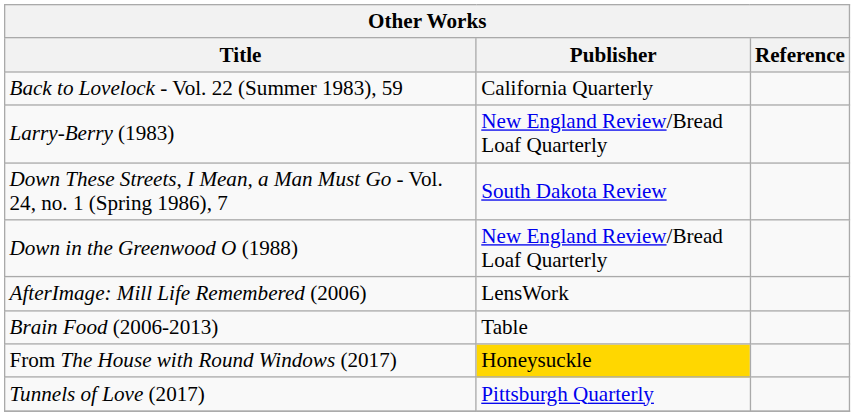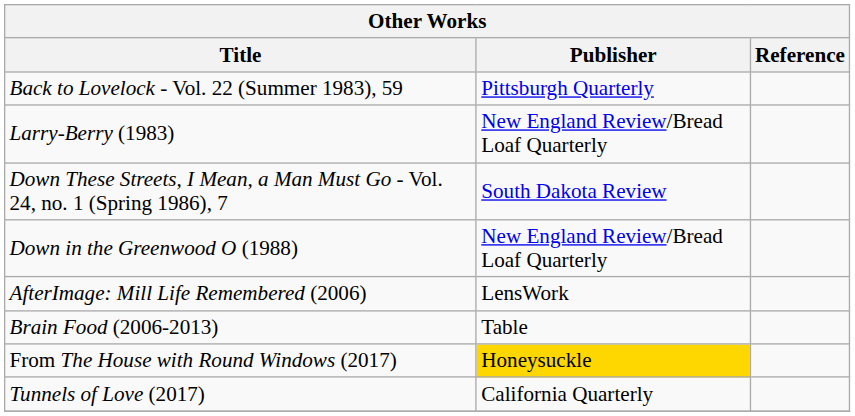 <table class="wikitable">
 <tr>
 <th colspan="3">Other Works</th>
 </tr>
 <tr>
 <th scope=col style="width: 350px;">Title</th>
 <th scope=col style="width: 200px;">Publisher</th>
 <th>Reference</th>
 </tr>
 <tr>
 <td><em>Back to Lovelock</em> - Vol. 22 (Summer 1983), 59</td>
-<td>California Quarterly</td>
+<td><a href='#'>Pittsburgh Quarterly</a></td>
 <td></td>
 </tr>
 <tr>
 <td><em>Larry-Berry</em> (1983)</td>
 <td><a href='#'>New England Review</a>/Bread Loaf Quarterly</td>
 <td></td>
 </tr>
 <tr>
 <td><em>Down These Streets, I Mean, a Man Must Go</em> - Vol. 24, no. 1 (Spring 1986), 7</td>
 <td><a href='#'>South Dakota Review</a></td>
 <td></td>
 </tr>
 <tr>
 <td><em>Down in the Greenwood O</em> (1988)</td>
 <td><a href='#'>New England Review</a>/Bread Loaf Quarterly</td>
 <td></td>
 </tr>
 <tr>
 <td><em>AfterImage: Mill Life Remembered</em> (2006)</td>
 <td>LensWork</td>
 <td></td>
 </tr>
 <tr>
 <td><em>Brain Food</em> (2006-2013)</td>
 <td>Table</td>
 <td></td>
 </tr>
 <tr>
 <td>From <em>The House with Round Windows</em>	(2017)</td>
 <td style="background: gold;">Honeysuckle</td>
 <td></td>
 </tr>
 <tr>
 <td><em>Tunnels of Love</em> (2017)</td>
-<td><a href='#'>Pittsburgh Quarterly</a></td>
+<td>California Quarterly</td>
 <td></td>
 </tr>
 <tr>
 </tr>
 </table>
